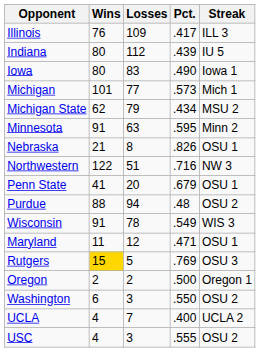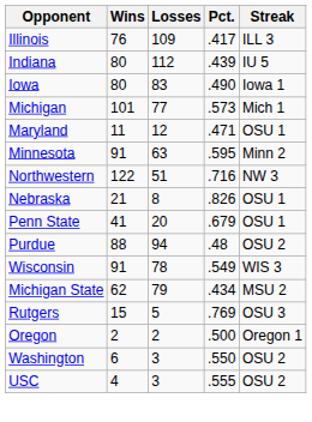 <table class="wikitable sortable">
 <tr>
 <th>Opponent</th>
 <th>Wins</th>
 <th>Losses</th>
 <th>Pct.</th>
 <th>Streak</th>
 </tr>
 <tr>
 <td><a href='#'>Illinois</a></td>
 <td>76</td>
 <td>109</td>
 <td>.417</td>
 <td>ILL 3</td>
 </tr>
 <tr>
 <td><a href='#'>Indiana</a></td>
 <td>80</td>
 <td>112</td>
 <td>.439</td>
 <td>IU 5</td>
 </tr>
 <tr>
 <td><a href='#'>Iowa</a></td>
 <td>80</td>
 <td>83</td>
 <td>.490</td>
 <td>Iowa 1</td>
 </tr>
 <tr>
 <td><a href='#'>Michigan</a></td>
 <td>101</td>
 <td>77</td>
 <td>.573</td>
 <td>Mich 1</td>
 </tr>
 <tr>
-<td><a href='#'>Michigan State</a></td>
-<td>62</td>
-<td>79</td>
-<td>.434</td>
-<td>MSU 2</td>
+<td><a href='#'>Maryland</a></td>
+<td>11</td>
+<td>12</td>
+<td>.471</td>
+<td>OSU 1</td>
 </tr>
 <tr>
 <td><a href='#'>Minnesota</a></td>
 <td>91</td>
 <td>63</td>
 <td>.595</td>
 <td>Minn 2</td>
 </tr>
 <tr>
+<td><a href='#'>Northwestern</a></td>
+<td>122</td>
+<td>51</td>
+<td>.716</td>
+<td>NW 3</td>
+</tr>
+<tr>
 <td><a href='#'>Nebraska</a></td>
 <td>21</td>
 <td>8</td>
 <td>.826</td>
 <td>OSU 1</td>
-</tr>
-<tr>
-<td><a href='#'>Northwestern</a></td>
-<td>122</td>
-<td>51</td>
-<td>.716</td>
-<td>NW 3</td>
 </tr>
 <tr>
 <td><a href='#'>Penn State</a></td>
 <td>41</td>
 <td>20</td>
 <td>.679</td>
 <td>OSU 1</td>
 </tr>
 <tr>
 <td><a href='#'>Purdue</a></td>
 <td>88</td>
 <td>94</td>
 <td>.48</td>
 <td>OSU 2</td>
 </tr>
 <tr>
 <td><a href='#'>Wisconsin</a></td>
 <td>91</td>
 <td>78</td>
 <td>.549</td>
 <td>WIS 3</td>
 </tr>
 <tr>
-<td><a href='#'>Maryland</a></td>
-<td>11</td>
-<td>12</td>
-<td>.471</td>
-<td>OSU 1</td>
+<td><a href='#'>Michigan State</a></td>
+<td>62</td>
+<td>79</td>
+<td>.434</td>
+<td>MSU 2</td>
 </tr>
 <tr>
 <td><a href='#'>Rutgers</a></td>
-<td style="background: gold;">15</td>
+<td>15</td>
 <td>5</td>
 <td>.769</td>
 <td>OSU 3</td>
 </tr>
 <tr>
 <td><a href='#'>Oregon</a></td>
 <td>2</td>
 <td>2</td>
 <td>.500</td>
 <td>Oregon 1</td>
 </tr>
 <tr>
 <td><a href='#'>Washington</a></td>
 <td>6</td>
 <td>3</td>
 <td>.550</td>
 <td>OSU 2</td>
 </tr>
 <tr>
-<td><a href='#'>UCLA</a></td>
-<td>4</td>
-<td>7</td>
-<td>.400</td>
-<td>UCLA 2</td>
-</tr>
-<tr>
 <td><a href='#'>USC</a></td>
 <td>4</td>
 <td>3</td>
 <td>.555</td>
 <td>OSU 2</td>
 </tr>
 </table>
